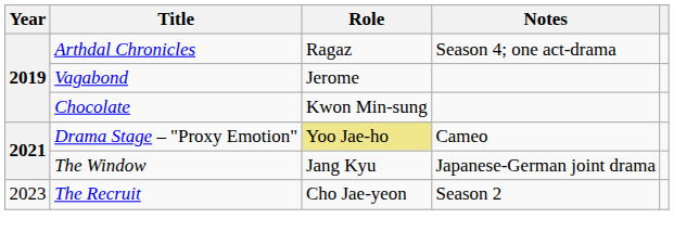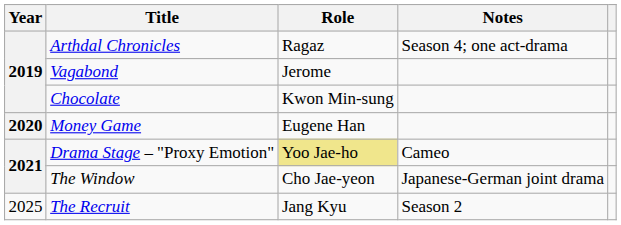 <table class="wikitable plainrowheaders sortable">
 <tr>
 <th scope="col">Year</th>
 <th scope="col">Title</th>
 <th scope="col">Role</th>
 <th scope="col">Notes</th>
 <th scope="col" class="unsortable"></th>
 </tr>
 <tr>
 <th scope="row" rowspan="3">2019</th>
 <td><em><a href='#'>Arthdal Chronicles</a></em></td>
 <td>Ragaz</td>
 <td>Season 4; one act-drama</td>
 <td style="text-align:center"></td>
 </tr>
 <tr>
 <td><em><a href='#'>Vagabond</a></em></td>
 <td>Jerome</td>
 <td></td>
 <td style="text-align:center"></td>
 </tr>
 <tr>
 <td><em><a href='#'>Chocolate</a></em></td>
 <td>Kwon Min-sung</td>
 <td></td>
 <td style="text-align:center"></td>
 </tr>
 <tr>
+<th scope="row">2020</th>
+<td><em><a href='#'>Money Game</a></em></td>
+<td>Eugene Han</td>
+<td></td>
+<td style="text-align:center"></td>
+</tr>
+<tr>
 <th scope="row" rowspan="2">2021</th>
 <td><em><a href='#'>Drama Stage</a></em> – "Proxy Emotion"</td>
 <td style="background: khaki;">Yoo Jae-ho</td>
 <td>Cameo</td>
 <td style="text-align:center"></td>
 </tr>
 <tr>
 <td><em>The Window</em></td>
-<td>Jang Kyu</td>
+<td>Cho Jae-yeon</td>
 <td>Japanese-German joint drama</td>
 <td style="text-align:center"></td>
 </tr>
 <tr>
-<td>2023</td>
+<td>2025</td>
 <td><em><a href='#'>The Recruit</a></em></td>
-<td>Cho Jae-yeon</td>
+<td>Jang Kyu</td>
 <td>Season 2</td>
 <td style="text-align:center"></td>
 </tr>
 </table>
